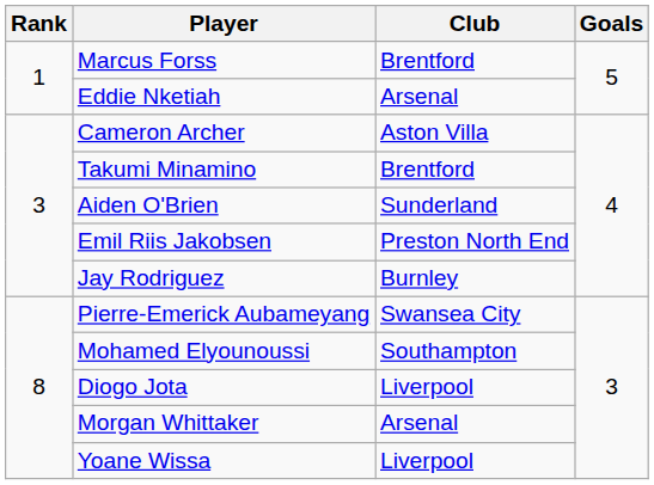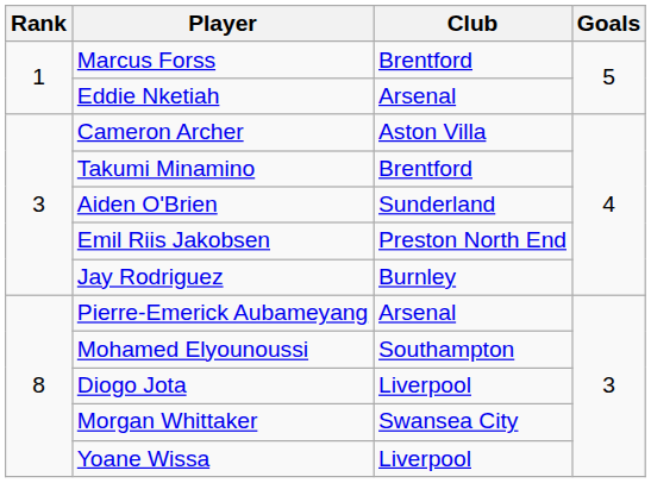 <table class="wikitable" style="text-align:center">
 <tr>
 <th>Rank</th>
 <th>Player</th>
 <th>Club</th>
 <th>Goals</th>
 </tr>
 <tr>
 <td rowspan="2">1</td>
 <td align="left"> <a href='#'>Marcus Forss</a></td>
 <td align="left"><a href='#'>Brentford</a></td>
 <td rowspan="2">5</td>
 </tr>
 <tr>
 <td align="left"> <a href='#'>Eddie Nketiah</a></td>
 <td align="left"><a href='#'>Arsenal</a></td>
 </tr>
 <tr>
 <td rowspan="5">3</td>
 <td align="left"> <a href='#'>Cameron Archer</a></td>
 <td align="left"><a href='#'>Aston Villa</a></td>
 <td rowspan="5">4</td>
 </tr>
 <tr>
 <td align="left"> <a href='#'>Takumi Minamino</a></td>
 <td align="left"><a href='#'>Brentford</a></td>
 </tr>
 <tr>
 <td align="left"> <a href='#'>Aiden O'Brien</a></td>
 <td align="left"><a href='#'>Sunderland</a></td>
 </tr>
 <tr>
 <td align="left"> <a href='#'>Emil Riis Jakobsen</a></td>
 <td align="left"><a href='#'>Preston North End</a></td>
 </tr>
 <tr>
 <td align="left"> <a href='#'>Jay Rodriguez</a></td>
 <td align="left"><a href='#'>Burnley</a></td>
 </tr>
 <tr>
 <td rowspan="5">8</td>
 <td align="left"> <a href='#'>Pierre-Emerick Aubameyang</a></td>
-<td align="left"><a href='#'>Swansea City</a></td>
+<td align="left"><a href='#'>Arsenal</a></td>
 <td rowspan="5">3</td>
 </tr>
 <tr>
 <td align="left"> <a href='#'>Mohamed Elyounoussi</a></td>
 <td align="left"><a href='#'>Southampton</a></td>
 </tr>
 <tr>
 <td align="left"> <a href='#'>Diogo Jota</a></td>
 <td align="left"><a href='#'>Liverpool</a></td>
 </tr>
 <tr>
 <td align="left"> <a href='#'>Morgan Whittaker</a></td>
-<td align="left"><a href='#'>Arsenal</a></td>
+<td align="left"><a href='#'>Swansea City</a></td>
 </tr>
 <tr>
 <td align="left"> <a href='#'>Yoane Wissa</a></td>
 <td align="left"><a href='#'>Liverpool</a></td>
 </tr>
 </table>
